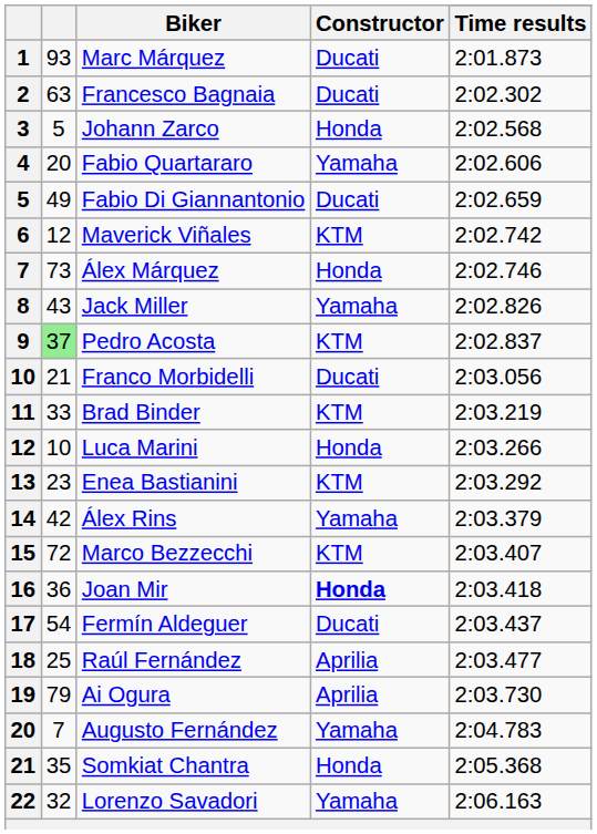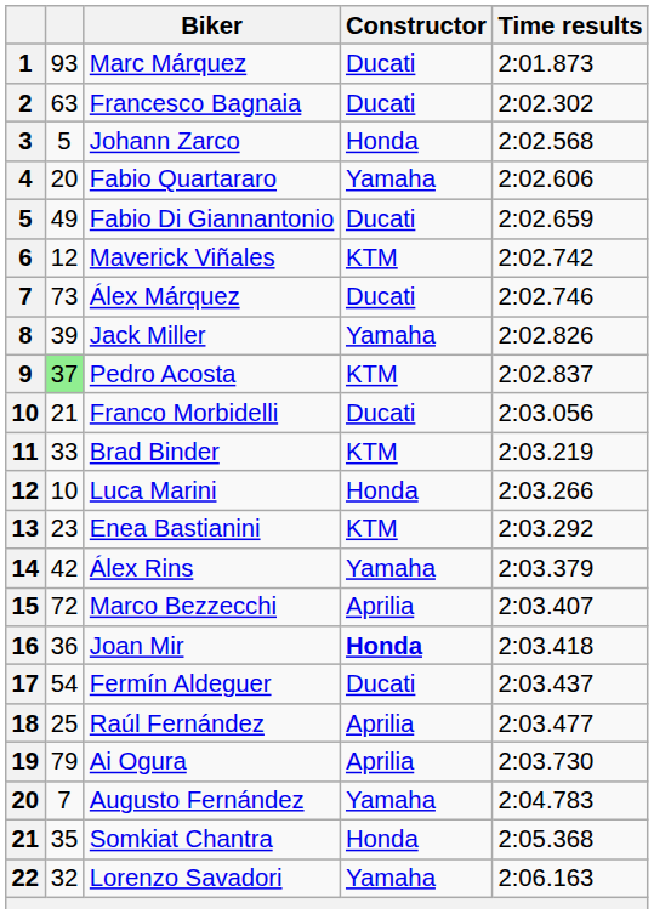 <table class="wikitable sortable" style="font-size: 85%;">
 <tr>
 <th rowspan="2"></th>
 <th rowspan="2"></th>
 <th rowspan="2">Biker</th>
 <th rowspan="2">Constructor</th>
 </tr>
 <tr>
 <th scope="col">Time results</th>
 </tr>
 <tr>
 <th scope="row">1</th>
 <td align="center">93</td>
 <td> <a href='#'>Marc Márquez</a></td>
 <td><a href='#'>Ducati</a></td>
 <td>2:01.873</td>
 </tr>
 <tr>
 <th scope="row">2</th>
 <td align="center">63</td>
 <td> <a href='#'>Francesco Bagnaia</a></td>
 <td><a href='#'>Ducati</a></td>
 <td>2:02.302</td>
 </tr>
 <tr>
 <th scope="row">3</th>
 <td align="center">5</td>
 <td> <a href='#'>Johann Zarco</a></td>
 <td><a href='#'>Honda</a></td>
 <td>2:02.568</td>
 </tr>
 <tr>
 <th scope="row">4</th>
 <td align="center">20</td>
 <td> <a href='#'>Fabio Quartararo</a></td>
 <td><a href='#'>Yamaha</a></td>
 <td>2:02.606</td>
 </tr>
 <tr>
 <th scope="row">5</th>
 <td align="center">49</td>
 <td> <a href='#'>Fabio Di Giannantonio</a></td>
 <td><a href='#'>Ducati</a></td>
 <td>2:02.659</td>
 </tr>
 <tr>
 <th scope="row">6</th>
 <td align="center">12</td>
 <td> <a href='#'>Maverick Viñales</a></td>
 <td><a href='#'>KTM</a></td>
 <td>2:02.742</td>
 </tr>
 <tr>
 <th scope="row">7</th>
 <td align="center">73</td>
 <td> <a href='#'>Álex Márquez</a></td>
-<td><a href='#'>Honda</a></td>
+<td><a href='#'>Ducati</a></td>
 <td>2:02.746</td>
 </tr>
 <tr>
 <th scope="row">8</th>
-<td align="center">43</td>
+<td align="center">39</td>
 <td> <a href='#'>Jack Miller</a></td>
 <td><a href='#'>Yamaha</a></td>
 <td>2:02.826</td>
 </tr>
 <tr>
 <th scope="row">9</th>
 <td align="center" style="background: lightgreen;">37</td>
 <td> <a href='#'>Pedro Acosta</a></td>
 <td><a href='#'>KTM</a></td>
 <td>2:02.837</td>
 </tr>
 <tr>
 <th scope="row">10</th>
 <td align="center">21</td>
 <td>  <a href='#'>Franco Morbidelli</a></td>
 <td><a href='#'>Ducati</a></td>
 <td>2:03.056</td>
 </tr>
 <tr>
 <th scope="row">11</th>
 <td align="center">33</td>
 <td> <a href='#'>Brad Binder</a></td>
 <td><a href='#'>KTM</a></td>
 <td>2:03.219</td>
 </tr>
 <tr>
 <th scope="row">12</th>
 <td align="center">10</td>
 <td> <a href='#'>Luca Marini</a></td>
 <td><a href='#'>Honda</a></td>
 <td>2:03.266</td>
 </tr>
 <tr>
 <th scope="row">13</th>
 <td align="center">23</td>
 <td> <a href='#'>Enea Bastianini</a></td>
 <td><a href='#'>KTM</a></td>
 <td>2:03.292</td>
 </tr>
 <tr>
 <th scope="row">14</th>
 <td align="center">42</td>
 <td> <a href='#'>Álex Rins</a></td>
 <td><a href='#'>Yamaha</a></td>
 <td>2:03.379</td>
 </tr>
 <tr>
 <th scope="row">15</th>
 <td align="center">72</td>
 <td> <a href='#'>Marco Bezzecchi</a></td>
-<td><a href='#'>KTM</a></td>
+<td><a href='#'>Aprilia</a></td>
 <td>2:03.407</td>
 </tr>
 <tr>
 <th scope="row">16</th>
 <td align="center">36</td>
 <td> <a href='#'>Joan Mir</a></td>
 <td><strong><a href='#'>Honda</a></strong></td>
 <td>2:03.418</td>
 </tr>
 <tr>
 <th scope="row">17</th>
 <td align="center">54</td>
 <td> <a href='#'>Fermín Aldeguer</a></td>
 <td><a href='#'>Ducati</a></td>
 <td>2:03.437</td>
 </tr>
 <tr>
 <th scope="row">18</th>
 <td align="center">25</td>
 <td> <a href='#'>Raúl Fernández</a></td>
 <td><a href='#'>Aprilia</a></td>
 <td>2:03.477</td>
 </tr>
 <tr>
 <th scope="row">19</th>
 <td align="center">79</td>
 <td> <a href='#'>Ai Ogura</a></td>
 <td><a href='#'>Aprilia</a></td>
 <td>2:03.730</td>
 </tr>
 <tr>
 <th scope="row">20</th>
 <td align="center">7</td>
 <td> <a href='#'>Augusto Fernández</a></td>
 <td><a href='#'>Yamaha</a></td>
 <td>2:04.783</td>
 </tr>
 <tr>
 <th scope="row">21</th>
 <td align="center">35</td>
 <td> <a href='#'>Somkiat Chantra</a></td>
 <td><a href='#'>Honda</a></td>
 <td>2:05.368</td>
 </tr>
 <tr>
 <th scope="row">22</th>
 <td align="center">32</td>
 <td> <a href='#'>Lorenzo Savadori</a></td>
 <td><a href='#'>Yamaha</a></td>
 <td>2:06.163</td>
 </tr>
 <tr>
 <th colspan="7"></th>
 </tr>
 </table>
